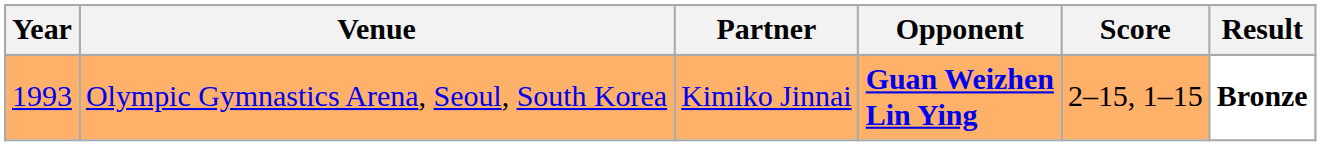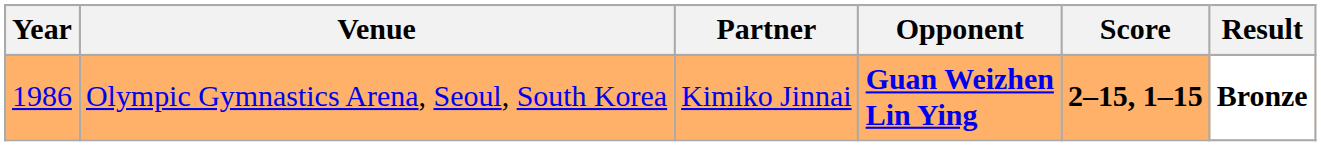 <table class="sortable wikitable" style="font-size: 90%;">
 <tr>
 <th>Year</th>
 <th>Venue</th>
 <th>Partner</th>
 <th>Opponent</th>
 <th>Score</th>
 <th>Result</th>
 </tr>
 <tr style="background:#FFB069">
-<td align="center"><a href='#'>1993</a></td>
+<td align="center"><a href='#'>1986</a></td>
 <td align="left"><a href='#'>Olympic Gymnastics Arena</a>, <a href='#'>Seoul</a>, <a href='#'>South Korea</a></td>
 <td align="left"> <a href='#'>Kimiko Jinnai</a></td>
 <td align="left"><strong> <a href='#'>Guan Weizhen</a> <br>  <a href='#'>Lin Ying</a></strong></td>
-<td align="left">2–15, 1–15</td>
+<td align="left"><strong>2–15, 1–15</strong></td>
 <td style="text-align:left; background:white"> <strong>Bronze</strong></td>
 </tr>
 </table>
